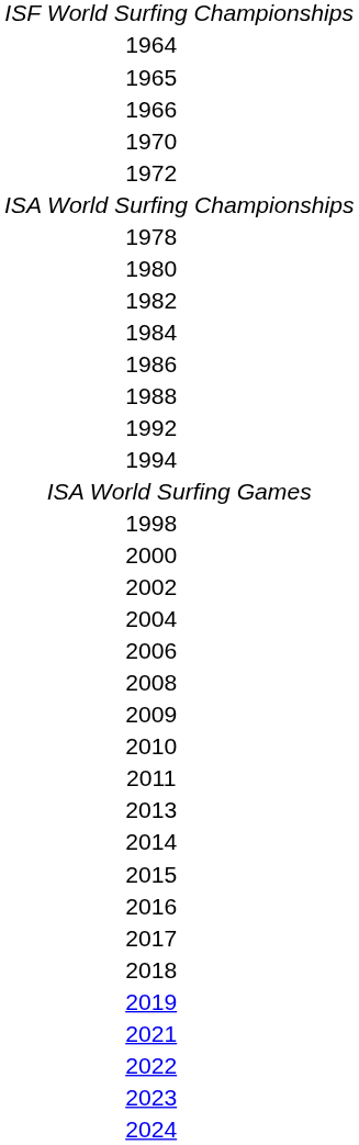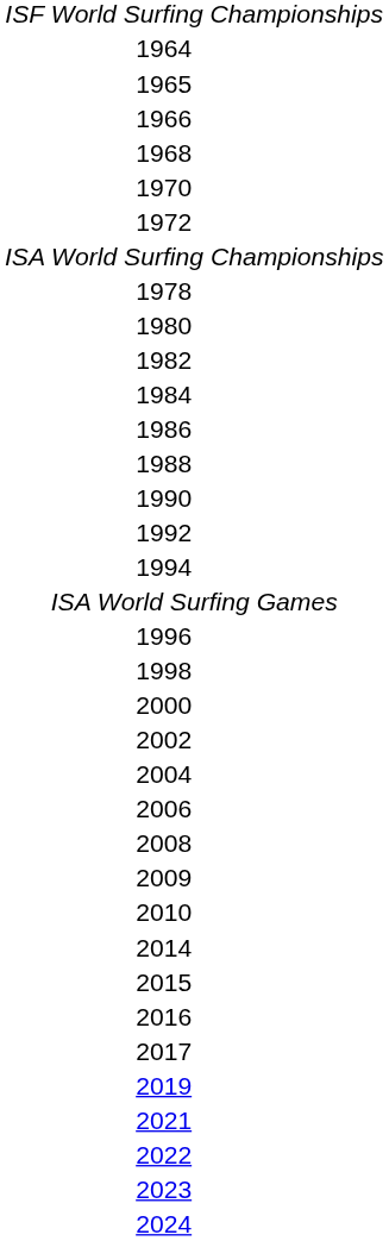 <table>
 <tr>
 <td align=center colspan=4><em>ISF World Surfing Championships</em></td>
 </tr>
 <tr>
 <td align="center">1964</td>
 <td></td>
 <td></td>
 <td></td>
 </tr>
 <tr>
 <td align="center">1965</td>
 <td></td>
 <td></td>
 <td></td>
 </tr>
 <tr>
 <td align="center">1966</td>
+<td></td>
+<td></td>
+<td></td>
+</tr>
+<tr>
+<td align="center">1968</td>
 <td></td>
 <td></td>
 <td></td>
 </tr>
 <tr>
 <td align="center">1970</td>
 <td></td>
 <td></td>
 <td></td>
 </tr>
 <tr>
 <td align="center">1972</td>
 <td></td>
 <td></td>
 <td></td>
 </tr>
 <tr>
 <td align=center colspan=4><em>ISA World Surfing Championships</em></td>
 </tr>
 <tr>
 <td align="center">1978</td>
 <td></td>
 <td></td>
 <td></td>
 </tr>
 <tr>
 <td align="center">1980</td>
 <td></td>
 <td></td>
 <td></td>
 </tr>
 <tr>
 <td align="center">1982</td>
 <td></td>
 <td></td>
 <td></td>
 </tr>
 <tr>
 <td align="center">1984</td>
 <td></td>
 <td></td>
 <td></td>
 </tr>
 <tr>
 <td align="center">1986</td>
 <td></td>
 <td></td>
 <td></td>
 </tr>
 <tr>
 <td align="center">1988</td>
 <td></td>
 <td></td>
 <td></td>
 </tr>
 <tr>
+<td align="center">1990</td>
+<td></td>
+<td></td>
+<td></td>
+</tr>
+<tr>
 <td align="center">1992</td>
 <td></td>
 <td></td>
 <td></td>
 </tr>
 <tr>
 <td align="center">1994</td>
 <td></td>
 <td></td>
 <td></td>
 </tr>
 <tr>
 <td align=center colspan=4><em>ISA World Surfing Games</em></td>
+</tr>
+<tr>
+<td align="center">1996</td>
+<td></td>
+<td></td>
+<td></td>
 </tr>
 <tr>
 <td align="center">1998</td>
 <td></td>
 <td></td>
 <td></td>
 </tr>
 <tr>
 <td align="center">2000</td>
 <td></td>
 <td></td>
 <td></td>
 </tr>
 <tr>
 <td align="center">2002</td>
 <td></td>
 <td></td>
 <td></td>
 </tr>
 <tr>
 <td align="center">2004</td>
 <td></td>
 <td></td>
 <td></td>
 </tr>
 <tr>
 <td align="center">2006</td>
 <td></td>
 <td></td>
 <td></td>
 </tr>
 <tr>
 <td align="center">2008</td>
 <td></td>
 <td></td>
 <td></td>
 </tr>
 <tr>
 <td align="center">2009</td>
 <td></td>
 <td></td>
 <td></td>
 </tr>
 <tr>
 <td align="center">2010</td>
 <td></td>
 <td></td>
 <td></td>
 </tr>
 <tr>
-<td align="center">2011</td>
-<td></td>
-<td></td>
-<td></td>
-</tr>
-<tr>
-<td align="center">2013</td>
-<td></td>
-<td></td>
-<td></td>
-</tr>
-<tr>
 <td align="center">2014</td>
 <td></td>
 <td></td>
 <td></td>
 </tr>
 <tr>
 <td align="center">2015</td>
 <td></td>
 <td></td>
 <td></td>
 </tr>
 <tr>
 <td align="center">2016</td>
 <td></td>
 <td></td>
 <td></td>
 </tr>
 <tr>
 <td align="center">2017</td>
-<td></td>
-<td></td>
-<td></td>
-</tr>
-<tr>
-<td align="center">2018</td>
 <td></td>
 <td></td>
 <td></td>
 </tr>
 <tr>
 <td align="center"><a href='#'>2019</a></td>
 <td></td>
 <td></td>
 <td></td>
 </tr>
 <tr>
 <td align="center"><a href='#'>2021</a></td>
 <td></td>
 <td></td>
 <td></td>
 </tr>
 <tr>
 <td align="center"><a href='#'>2022</a></td>
 <td></td>
 <td></td>
 <td></td>
 </tr>
 <tr>
 <td align="center"><a href='#'>2023</a></td>
 <td></td>
 <td></td>
 <td></td>
 </tr>
 <tr>
 <td align="center"><a href='#'>2024</a></td>
 <td></td>
 <td></td>
 <td></td>
 </tr>
 </table>
